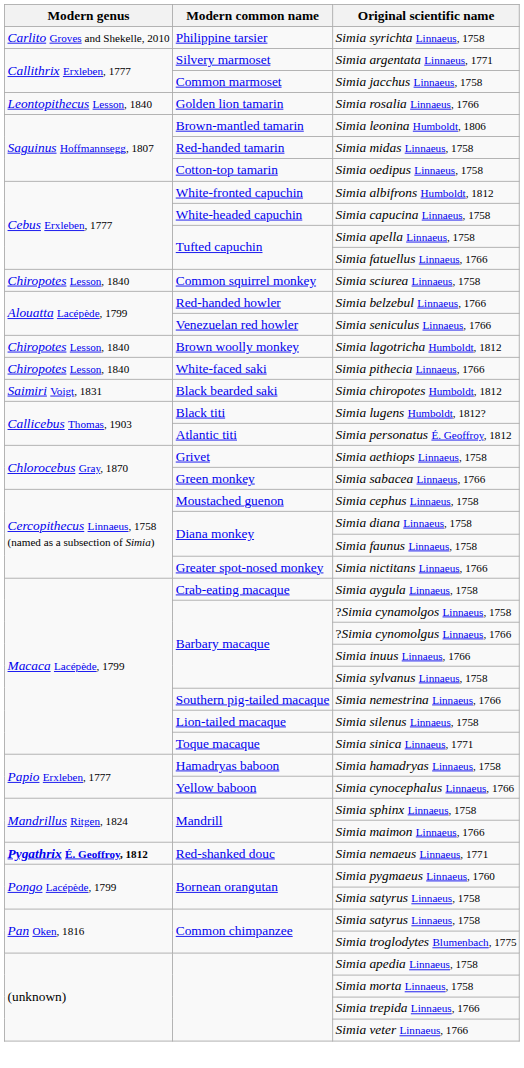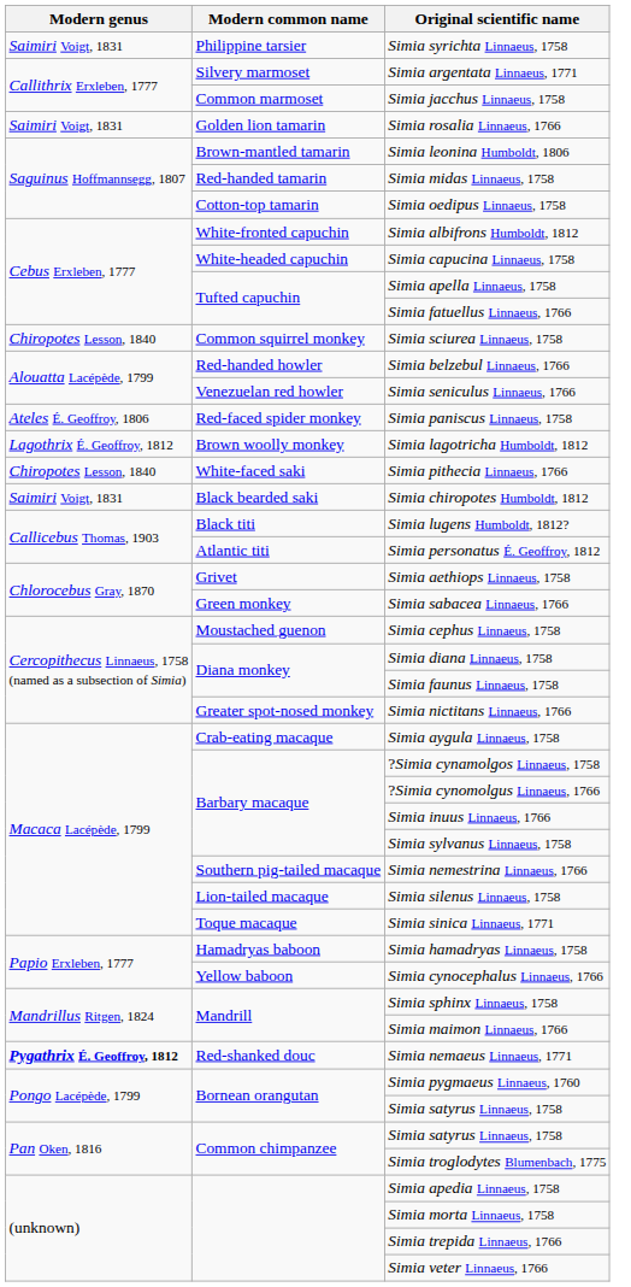 <table class="wikitable" style="font-size: 95%;">
 <tr>
 <th>Modern genus</th>
 <th>Modern common name</th>
 <th>Original scientific name</th>
 </tr>
 <tr>
-<td rowspan="1"><em><a href='#'>Carlito</a></em> <small><a href='#'>Groves</a> and Shekelle, 2010</small></td>
+<td rowspan="1"><em><a href='#'>Saimiri</a></em> <small><a href='#'>Voigt</a>, 1831</small></td>
 <td><a href='#'>Philippine tarsier</a></td>
 <td><em>Simia syrichta</em> <small><a href='#'>Linnaeus</a>, 1758</small></td>
 </tr>
 <tr>
 <td rowspan="2"><em><a href='#'>Callithrix</a></em> <small><a href='#'>Erxleben</a>, 1777</small></td>
 <td><a href='#'>Silvery marmoset</a></td>
 <td><em>Simia argentata</em> <small><a href='#'>Linnaeus</a>, 1771</small></td>
 </tr>
 <tr>
 <td><a href='#'>Common marmoset</a></td>
 <td><em>Simia jacchus</em> <small><a href='#'>Linnaeus</a>, 1758</small></td>
 </tr>
 <tr>
-<td rowspan="1"><em><a href='#'>Leontopithecus</a></em> <small><a href='#'>Lesson</a>, 1840</small></td>
+<td rowspan="1"><em><a href='#'>Saimiri</a></em> <small><a href='#'>Voigt</a>, 1831</small></td>
 <td><a href='#'>Golden lion tamarin</a></td>
 <td><em>Simia rosalia</em> <small><a href='#'>Linnaeus</a>, 1766</small></td>
 </tr>
 <tr>
 <td rowspan="3"><em><a href='#'>Saguinus</a></em> <small><a href='#'>Hoffmannsegg</a>, 1807</small></td>
 <td><a href='#'>Brown-mantled tamarin</a></td>
 <td><em>Simia leonina</em> <small><a href='#'>Humboldt</a>, 1806</small></td>
 </tr>
 <tr>
 <td><a href='#'>Red-handed tamarin</a></td>
 <td><em>Simia midas</em> <small><a href='#'>Linnaeus</a>, 1758</small></td>
 </tr>
 <tr>
 <td><a href='#'>Cotton-top tamarin</a></td>
 <td><em>Simia oedipus</em> <small><a href='#'>Linnaeus</a>, 1758</small></td>
 </tr>
 <tr>
 <td rowspan="4"><em><a href='#'>Cebus</a></em> <small><a href='#'>Erxleben</a>, 1777</small></td>
 <td><a href='#'>White-fronted capuchin</a></td>
 <td><em>Simia albifrons</em> <small><a href='#'>Humboldt</a>, 1812</small></td>
 </tr>
 <tr>
 <td><a href='#'>White-headed capuchin</a></td>
 <td><em>Simia capucina</em> <small><a href='#'>Linnaeus</a>, 1758</small></td>
 </tr>
 <tr>
 <td rowspan="2"><a href='#'>Tufted capuchin</a></td>
 <td><em>Simia apella</em> <small><a href='#'>Linnaeus</a>, 1758</small></td>
 </tr>
 <tr>
 <td rowspan="1"><em>Simia fatuellus</em> <small><a href='#'>Linnaeus</a>, 1766</small></td>
 </tr>
 <tr>
 <td rowspan="1"><em><a href='#'>Chiropotes</a></em> <small><a href='#'>Lesson</a>, 1840</small></td>
 <td><a href='#'>Common squirrel monkey</a></td>
 <td><em>Simia sciurea</em> <small><a href='#'>Linnaeus</a>, 1758</small></td>
 </tr>
 <tr>
 <td rowspan="2"><em><a href='#'>Alouatta</a></em> <small><a href='#'>Lacépède</a>, 1799</small></td>
 <td><a href='#'>Red-handed howler</a></td>
 <td><em>Simia belzebul</em> <small><a href='#'>Linnaeus</a>, 1766</small></td>
 </tr>
 <tr>
 <td><a href='#'>Venezuelan red howler</a></td>
 <td><em>Simia seniculus</em> <small><a href='#'>Linnaeus</a>, 1766</small></td>
 </tr>
 <tr>
-<td rowspan="1"><em><a href='#'>Chiropotes</a></em> <small><a href='#'>Lesson</a>, 1840</small></td>
+<td rowspan="1"><em><a href='#'>Ateles</a></em> <small><a href='#'>É. Geoffroy</a>, 1806</small></td>
+<td><a href='#'>Red-faced spider monkey</a></td>
+<td><em>Simia paniscus</em> <small><a href='#'>Linnaeus</a>, 1758</small></td>
+</tr>
+<tr>
+<td rowspan="1"><em><a href='#'>Lagothrix</a></em> <small><a href='#'>É. Geoffroy</a>, 1812</small></td>
 <td><a href='#'>Brown woolly monkey</a></td>
 <td><em>Simia lagotricha</em> <small><a href='#'>Humboldt</a>, 1812</small></td>
 </tr>
 <tr>
 <td rowspan="1"><em><a href='#'>Chiropotes</a></em> <small><a href='#'>Lesson</a>, 1840</small></td>
 <td><a href='#'>White-faced saki</a></td>
 <td><em>Simia pithecia</em> <small><a href='#'>Linnaeus</a>, 1766</small></td>
 </tr>
 <tr>
 <td rowspan="1"><em><a href='#'>Saimiri</a></em> <small><a href='#'>Voigt</a>, 1831</small></td>
 <td><a href='#'>Black bearded saki</a></td>
 <td><em>Simia chiropotes</em> <small><a href='#'>Humboldt</a>, 1812</small></td>
 </tr>
 <tr>
 <td rowspan="2"><em><a href='#'>Callicebus</a></em> <small><a href='#'>Thomas</a>, 1903</small></td>
 <td><a href='#'>Black titi</a></td>
 <td><em>Simia lugens</em> <small><a href='#'>Humboldt</a>, 1812?</small></td>
 </tr>
 <tr>
 <td><a href='#'>Atlantic titi</a></td>
 <td><em>Simia personatus</em> <small><a href='#'>É. Geoffroy</a>, 1812</small></td>
 </tr>
 <tr>
 <td rowspan="2"><em><a href='#'>Chlorocebus</a></em> <small><a href='#'>Gray</a>, 1870</small></td>
 <td><a href='#'>Grivet</a></td>
 <td><em>Simia aethiops</em> <small><a href='#'>Linnaeus</a>, 1758</small></td>
 </tr>
 <tr>
 <td><a href='#'>Green monkey</a></td>
 <td><em>Simia sabacea</em> <small><a href='#'>Linnaeus</a>, 1766</small></td>
 </tr>
 <tr>
 <td rowspan="4"><em><a href='#'>Cercopithecus</a></em> <small><a href='#'>Linnaeus</a>, 1758<br>(named as a subsection of <em>Simia</em>)</small></td>
 <td><a href='#'>Moustached guenon</a></td>
 <td><em>Simia cephus</em> <small><a href='#'>Linnaeus</a>, 1758</small></td>
 </tr>
 <tr>
 <td rowspan="2"><a href='#'>Diana monkey</a></td>
 <td><em>Simia diana</em> <small><a href='#'>Linnaeus</a>, 1758</small></td>
 </tr>
 <tr>
 <td><em>Simia faunus</em> <small><a href='#'>Linnaeus</a>, 1758</small></td>
 </tr>
 <tr>
 <td><a href='#'>Greater spot-nosed monkey</a></td>
 <td><em>Simia nictitans</em> <small><a href='#'>Linnaeus</a>, 1766</small></td>
 </tr>
 <tr>
 <td rowspan="8"><em><a href='#'>Macaca</a></em> <small><a href='#'>Lacépède</a>, 1799</small></td>
 <td><a href='#'>Crab-eating macaque</a></td>
 <td><em>Simia aygula</em> <small><a href='#'>Linnaeus</a>, 1758</small></td>
 </tr>
 <tr>
 <td rowspan="4"><a href='#'>Barbary macaque</a></td>
 <td>?<em>Simia cynamolgos</em> <small><a href='#'>Linnaeus</a>, 1758</small></td>
 </tr>
 <tr>
 <td>?<em>Simia cynomolgus</em> <small><a href='#'>Linnaeus</a>, 1766</small></td>
 </tr>
 <tr>
 <td><em>Simia inuus</em> <small><a href='#'>Linnaeus</a>, 1766</small></td>
 </tr>
 <tr>
 <td><em>Simia sylvanus</em> <small><a href='#'>Linnaeus</a>, 1758</small></td>
 </tr>
 <tr>
 <td><a href='#'>Southern pig-tailed macaque</a></td>
 <td><em>Simia nemestrina</em> <small><a href='#'>Linnaeus</a>, 1766</small></td>
 </tr>
 <tr>
 <td><a href='#'>Lion-tailed macaque</a></td>
 <td><em>Simia silenus</em> <small><a href='#'>Linnaeus</a>, 1758</small></td>
 </tr>
 <tr>
 <td><a href='#'>Toque macaque</a></td>
 <td><em>Simia sinica</em> <small><a href='#'>Linnaeus</a>, 1771</small></td>
 </tr>
 <tr>
 <td rowspan="2"><em><a href='#'>Papio</a></em> <small><a href='#'>Erxleben</a>, 1777</small></td>
 <td><a href='#'>Hamadryas baboon</a></td>
 <td><em>Simia hamadryas</em> <small><a href='#'>Linnaeus</a>, 1758</small></td>
 </tr>
 <tr>
 <td><a href='#'>Yellow baboon</a></td>
 <td><em>Simia cynocephalus</em> <small><a href='#'>Linnaeus</a>, 1766</small></td>
 </tr>
 <tr>
 <td rowspan="2"><em><a href='#'>Mandrillus</a></em> <small><a href='#'>Ritgen</a>, 1824</small></td>
 <td rowspan="2"><a href='#'>Mandrill</a></td>
 <td><em>Simia sphinx</em> <small><a href='#'>Linnaeus</a>, 1758</small></td>
 </tr>
 <tr>
 <td><em>Simia maimon</em> <small><a href='#'>Linnaeus</a>, 1766</small></td>
 </tr>
 <tr>
 <td rowspan="1"><strong><em><a href='#'>Pygathrix</a></em> <small><a href='#'>É. Geoffroy</a>, 1812</small></strong></td>
 <td><a href='#'>Red-shanked douc</a></td>
 <td><em>Simia nemaeus</em> <small><a href='#'>Linnaeus</a>, 1771</small></td>
 </tr>
 <tr>
 <td rowspan="2"><em><a href='#'>Pongo</a></em> <small><a href='#'>Lacépède</a>, 1799</small></td>
 <td rowspan="2"><a href='#'>Bornean orangutan</a></td>
 <td><em>Simia pygmaeus</em> <small><a href='#'>Linnaeus</a>, 1760</small></td>
 </tr>
 <tr>
 <td><em>Simia satyrus</em> <small><a href='#'>Linnaeus</a>, 1758</small></td>
 </tr>
 <tr>
 <td rowspan="2"><em><a href='#'>Pan</a></em> <small><a href='#'>Oken</a>, 1816</small></td>
 <td rowspan="2"><a href='#'>Common chimpanzee</a></td>
 <td><em>Simia satyrus</em> <small><a href='#'>Linnaeus</a>, 1758</small></td>
 </tr>
 <tr>
 <td><em>Simia troglodytes</em> <small><a href='#'>Blumenbach</a>, 1775</small></td>
 </tr>
 <tr>
 <td rowspan="4">(unknown)</td>
 <td rowspan="4"></td>
 <td><em>Simia apedia</em> <small><a href='#'>Linnaeus</a>, 1758</small></td>
 </tr>
 <tr>
 <td><em>Simia morta</em> <small><a href='#'>Linnaeus</a>, 1758</small></td>
 </tr>
 <tr>
 <td><em>Simia trepida</em> <small><a href='#'>Linnaeus</a>, 1766</small></td>
 </tr>
 <tr>
 <td><em>Simia veter</em> <small><a href='#'>Linnaeus</a>, 1766</small></td>
 </tr>
 </table>
